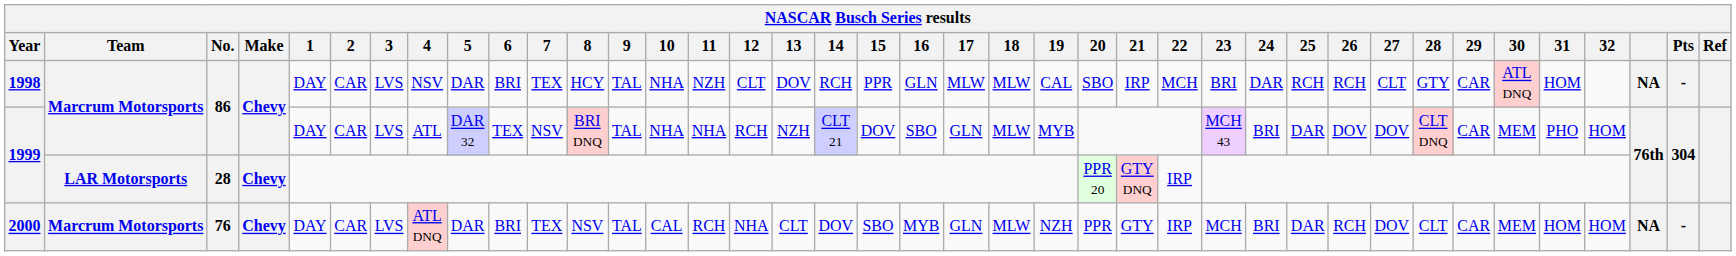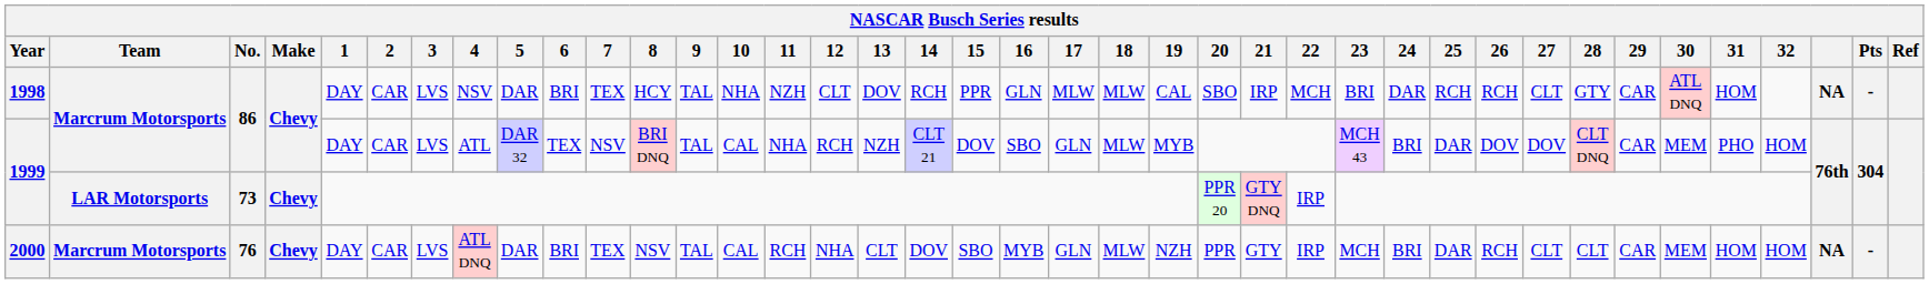 <table class="wikitable" style="text-align:center; font-size:75%">
 <tr>
 <th colspan=42><a href='#'>NASCAR</a> <a href='#'>Busch Series</a> results</th>
 </tr>
 <tr>
 <th>Year</th>
 <th>Team</th>
 <th>No.</th>
 <th>Make</th>
 <th>1</th>
 <th>2</th>
 <th>3</th>
 <th>4</th>
 <th>5</th>
 <th>6</th>
 <th>7</th>
 <th>8</th>
 <th>9</th>
 <th>10</th>
 <th>11</th>
 <th>12</th>
 <th>13</th>
 <th>14</th>
 <th>15</th>
 <th>16</th>
 <th>17</th>
 <th>18</th>
 <th>19</th>
 <th>20</th>
 <th>21</th>
 <th>22</th>
 <th>23</th>
 <th>24</th>
 <th>25</th>
 <th>26</th>
 <th>27</th>
 <th>28</th>
 <th>29</th>
 <th>30</th>
 <th>31</th>
 <th>32</th>
 <th></th>
 <th>Pts</th>
 <th>Ref</th>
 </tr>
 <tr>
 <th><a href='#'>1998</a></th>
 <th rowspan=2><a href='#'>Marcrum Motorsports</a></th>
 <th rowspan=2>86</th>
 <th rowspan=2><a href='#'>Chevy</a></th>
 <td><a href='#'>DAY</a></td>
 <td><a href='#'>CAR</a></td>
 <td><a href='#'>LVS</a></td>
 <td><a href='#'>NSV</a></td>
 <td><a href='#'>DAR</a></td>
 <td><a href='#'>BRI</a></td>
 <td><a href='#'>TEX</a></td>
 <td><a href='#'>HCY</a></td>
 <td><a href='#'>TAL</a></td>
 <td><a href='#'>NHA</a></td>
 <td><a href='#'>NZH</a></td>
 <td><a href='#'>CLT</a></td>
 <td><a href='#'>DOV</a></td>
 <td><a href='#'>RCH</a></td>
 <td><a href='#'>PPR</a></td>
 <td><a href='#'>GLN</a></td>
 <td><a href='#'>MLW</a></td>
 <td><a href='#'>MLW</a></td>
 <td><a href='#'>CAL</a></td>
 <td><a href='#'>SBO</a></td>
 <td><a href='#'>IRP</a></td>
 <td><a href='#'>MCH</a></td>
 <td><a href='#'>BRI</a></td>
 <td><a href='#'>DAR</a></td>
 <td><a href='#'>RCH</a></td>
 <td><a href='#'>RCH</a></td>
 <td><a href='#'>CLT</a></td>
 <td><a href='#'>GTY</a></td>
 <td><a href='#'>CAR</a></td>
 <td style="background:#FFCFCF;"><a href='#'>ATL</a><br><small>DNQ</small></td>
 <td><a href='#'>HOM</a></td>
 <td></td>
 <th>NA</th>
 <th>-</th>
 <th></th>
 </tr>
 <tr>
 <th rowspan=2><a href='#'>1999</a></th>
 <td><a href='#'>DAY</a></td>
 <td><a href='#'>CAR</a></td>
 <td><a href='#'>LVS</a></td>
 <td><a href='#'>ATL</a></td>
 <td style="background:#CFCFFF;"><a href='#'>DAR</a><br><small>32</small></td>
 <td><a href='#'>TEX</a></td>
 <td><a href='#'>NSV</a></td>
 <td style="background:#FFCFCF;"><a href='#'>BRI</a><br><small>DNQ</small></td>
 <td><a href='#'>TAL</a></td>
-<td><a href='#'>NHA</a></td>
+<td><a href='#'>CAL</a></td>
 <td><a href='#'>NHA</a></td>
 <td><a href='#'>RCH</a></td>
 <td><a href='#'>NZH</a></td>
 <td style="background:#CFCFFF;"><a href='#'>CLT</a><br><small>21</small></td>
 <td><a href='#'>DOV</a></td>
 <td><a href='#'>SBO</a></td>
 <td><a href='#'>GLN</a></td>
 <td><a href='#'>MLW</a></td>
 <td><a href='#'>MYB</a></td>
 <td colspan=3></td>
 <td style="background:#EFCFFF;"><a href='#'>MCH</a><br><small>43</small></td>
 <td><a href='#'>BRI</a></td>
 <td><a href='#'>DAR</a></td>
 <td><a href='#'>DOV</a></td>
 <td><a href='#'>DOV</a></td>
 <td style="background:#FFCFCF;"><a href='#'>CLT</a><br><small>DNQ</small></td>
 <td><a href='#'>CAR</a></td>
 <td><a href='#'>MEM</a></td>
 <td><a href='#'>PHO</a></td>
 <td><a href='#'>HOM</a></td>
 <th rowspan=2>76th</th>
 <th rowspan=2>304</th>
 <th rowspan=2></th>
 </tr>
 <tr>
 <th><a href='#'>LAR Motorsports</a></th>
-<th>28</th>
+<th>73</th>
 <th><a href='#'>Chevy</a></th>
 <td colspan=19></td>
 <td style="background:#DFFFDF;"><a href='#'>PPR</a><br><small>20</small></td>
 <td style="background:#FFCFCF;"><a href='#'>GTY</a><br><small>DNQ</small></td>
 <td><a href='#'>IRP</a></td>
 <td colspan=10></td>
 </tr>
 <tr>
 <th><a href='#'>2000</a></th>
 <th><a href='#'>Marcrum Motorsports</a></th>
 <th>76</th>
 <th><a href='#'>Chevy</a></th>
 <td><a href='#'>DAY</a></td>
 <td><a href='#'>CAR</a></td>
 <td><a href='#'>LVS</a></td>
 <td style="background:#FFCFCF;"><a href='#'>ATL</a><br><small>DNQ</small></td>
 <td><a href='#'>DAR</a></td>
 <td><a href='#'>BRI</a></td>
 <td><a href='#'>TEX</a></td>
 <td><a href='#'>NSV</a></td>
 <td><a href='#'>TAL</a></td>
 <td><a href='#'>CAL</a></td>
 <td><a href='#'>RCH</a></td>
 <td><a href='#'>NHA</a></td>
 <td><a href='#'>CLT</a></td>
 <td><a href='#'>DOV</a></td>
 <td><a href='#'>SBO</a></td>
 <td><a href='#'>MYB</a></td>
 <td><a href='#'>GLN</a></td>
 <td><a href='#'>MLW</a></td>
 <td><a href='#'>NZH</a></td>
 <td><a href='#'>PPR</a></td>
 <td><a href='#'>GTY</a></td>
 <td><a href='#'>IRP</a></td>
 <td><a href='#'>MCH</a></td>
 <td><a href='#'>BRI</a></td>
 <td><a href='#'>DAR</a></td>
 <td><a href='#'>RCH</a></td>
-<td><a href='#'>DOV</a></td>
+<td><a href='#'>CLT</a></td>
 <td><a href='#'>CLT</a></td>
 <td><a href='#'>CAR</a></td>
 <td><a href='#'>MEM</a></td>
 <td><a href='#'>HOM</a></td>
 <td><a href='#'>HOM</a></td>
 <th>NA</th>
 <th>-</th>
 <th></th>
 </tr>
 </table>
